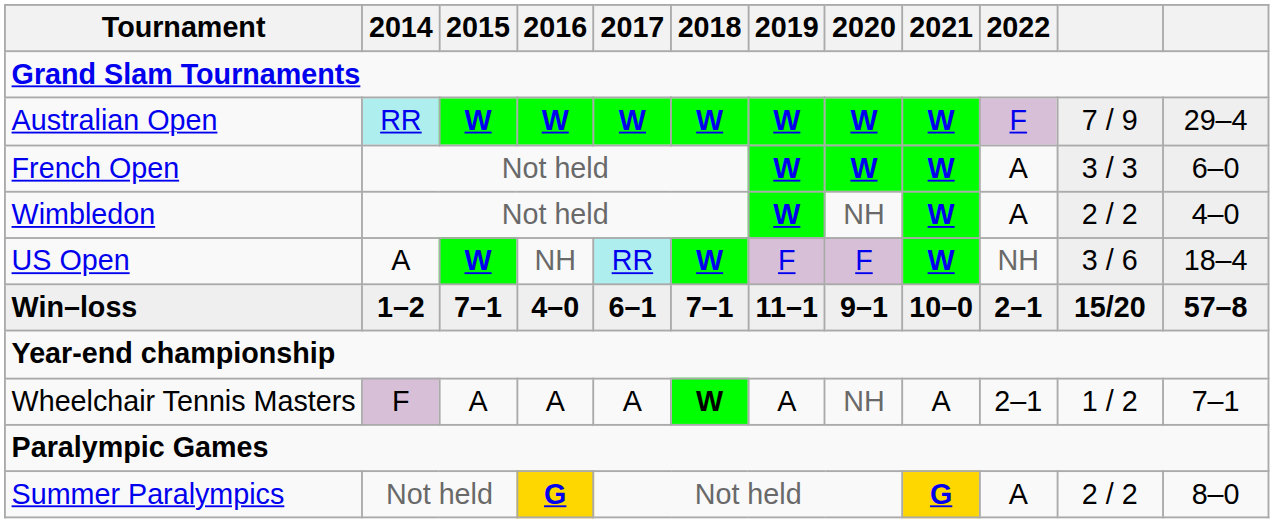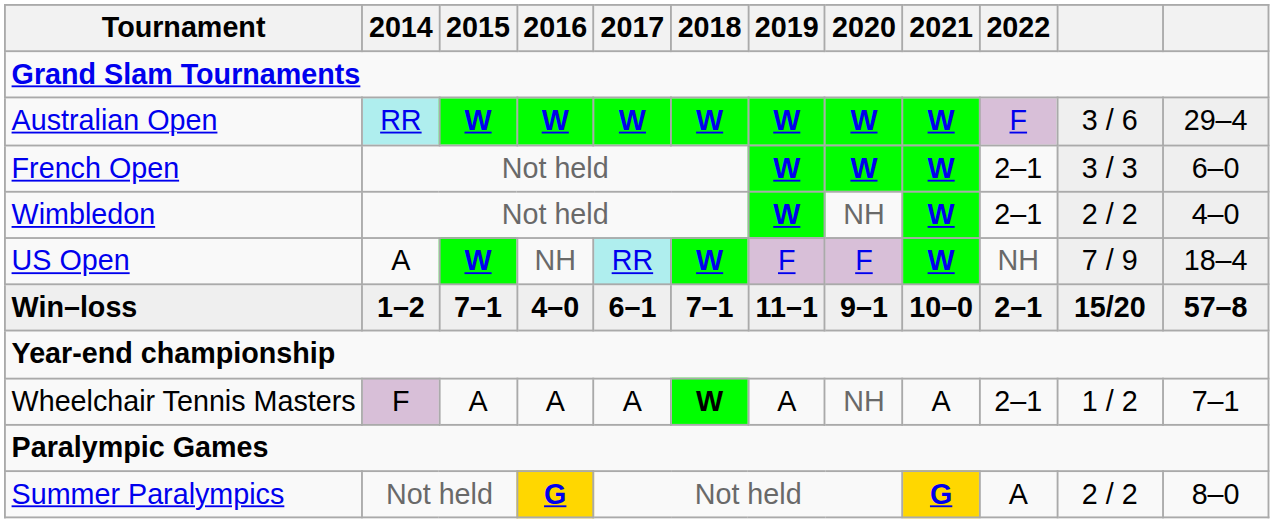 <table class=wikitable style=text-align:center;font-size:97%>
 <tr>
 <th>Tournament</th>
 <th>2014</th>
 <th>2015</th>
 <th>2016</th>
 <th>2017</th>
 <th>2018</th>
 <th>2019</th>
 <th>2020</th>
 <th>2021</th>
 <th>2022</th>
 <th style="width:50px;"></th>
 <th width=50></th>
 </tr>
 <tr>
 <td colspan=21 style=text-align:left><strong><a href='#'>Grand Slam Tournaments</a></strong></td>
 </tr>
 <tr>
 <td style="text-align:left"><a href='#'>Australian Open</a></td>
 <td style="background:#afeeee;"><a href='#'>RR</a></td>
 <td style="background:lime;"><a href='#'><strong>W</strong></a></td>
 <td style="background:lime;"><a href='#'><strong>W</strong></a></td>
 <td style="background:lime;"><a href='#'><strong>W</strong></a></td>
 <td style="background:lime;"><a href='#'><strong>W</strong></a></td>
 <td style="background:lime;"><a href='#'><strong>W</strong></a></td>
 <td style="background:lime;"><a href='#'><strong>W</strong></a></td>
 <td style="background:lime;"><a href='#'><strong>W</strong></a></td>
 <td style="background:thistle;"><a href='#'>F</a></td>
-<td style="background:#efefef;">7 / 9</td>
+<td style="background:#efefef;">3 / 6</td>
 <td style="background:#efefef;">29–4</td>
 </tr>
 <tr>
 <td style="text-align:left"><a href='#'>French Open</a></td>
 <td colspan="5" style="color:dimGrey;">Not held</td>
 <td style="background:lime;"><a href='#'><strong>W</strong></a></td>
 <td style="background:lime;"><a href='#'><strong>W</strong></a></td>
 <td style="background:lime;"><a href='#'><strong>W</strong></a></td>
-<td>A</td>
+<td>2–1</td>
 <td style="background:#efefef;">3 / 3</td>
 <td style="background:#efefef;">6–0</td>
 </tr>
 <tr>
 <td style="text-align:left"><a href='#'>Wimbledon</a></td>
 <td colspan="5" style="color:dimGrey;">Not held</td>
 <td style="background:lime;"><a href='#'><strong>W</strong></a></td>
 <td style="color:dimGrey;">NH</td>
 <td style="background:lime;"><a href='#'><strong>W</strong></a></td>
-<td>A</td>
+<td>2–1</td>
 <td style="background:#efefef;">2 / 2</td>
 <td style="background:#efefef;">4–0</td>
 </tr>
 <tr>
 <td style="text-align:left"><a href='#'>US Open</a></td>
 <td>A</td>
 <td style="background:lime;"><a href='#'><strong>W</strong></a></td>
 <td style="color:dimGrey;">NH</td>
 <td style="background:#afeeee;"><a href='#'>RR</a></td>
 <td style="background:lime;"><a href='#'><strong>W</strong></a></td>
 <td style="background:thistle;"><a href='#'>F</a></td>
 <td style="background:thistle;"><a href='#'>F</a></td>
 <td style="background:lime;"><a href='#'><strong>W</strong></a></td>
 <td style="color:dimGrey;">NH</td>
-<td style="background:#efefef;">3 / 6</td>
+<td style="background:#efefef;">7 / 9</td>
 <td style="background:#efefef;">18–4</td>
 </tr>
 <tr style=background:#efefef;font-weight:bold>
 <td style=text-align:left>Win–loss</td>
 <td>1–2</td>
 <td>7–1</td>
 <td>4–0</td>
 <td>6–1</td>
 <td>7–1</td>
 <td>11–1</td>
 <td>9–1</td>
 <td>10–0</td>
 <td>2–1</td>
 <td>15/20</td>
 <td>57–8</td>
 </tr>
 <tr>
 <td colspan="21" style="text-align:left;"><strong>Year-end championship</strong></td>
 </tr>
 <tr>
 <td align=left>Wheelchair Tennis Masters</td>
 <td style="background:thistle;">F</td>
 <td>A</td>
 <td>A</td>
 <td>A</td>
 <td style="background:lime;"><strong>W</strong></td>
 <td>A</td>
 <td style="color:dimGrey;">NH</td>
 <td>A</td>
 <td>2–1</td>
 <td>1 / 2</td>
 <td>7–1</td>
 </tr>
 <tr>
 <td colspan="21" style="text-align:left;"><strong>Paralympic Games</strong></td>
 </tr>
 <tr>
 <td align=left><a href='#'>Summer Paralympics</a></td>
 <td colspan="2" style="color:dimGrey;">Not held</td>
 <td bgcolor=gold><strong><a href='#'>G</a></strong></td>
 <td colspan="4" style="color:dimGrey;">Not held</td>
 <td bgcolor=gold><strong><a href='#'>G</a></strong></td>
 <td>A</td>
 <td>2 / 2</td>
 <td>8–0</td>
 </tr>
 </table>
